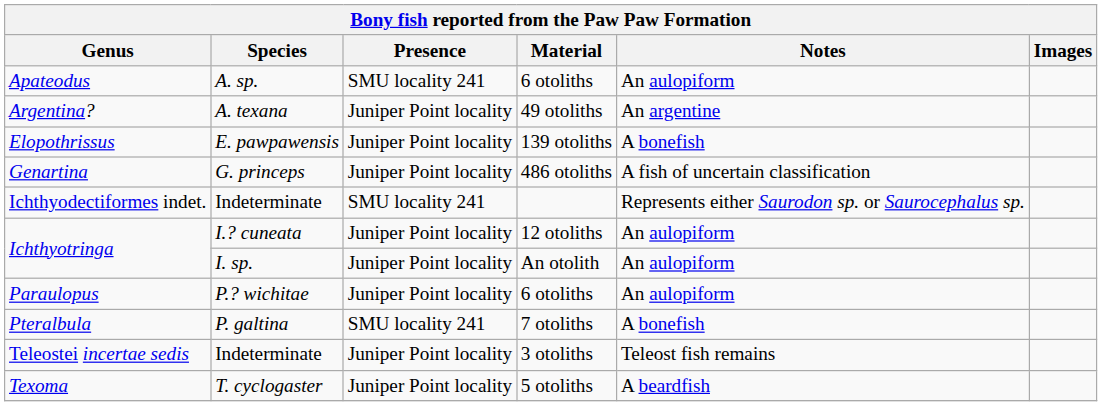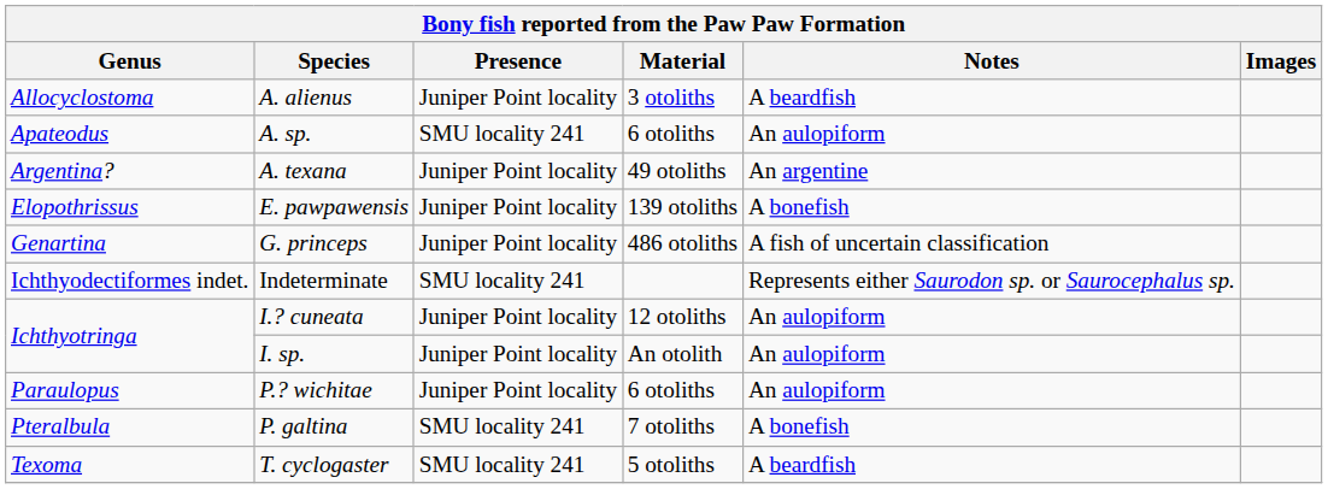 <table class="wikitable" align="center">
 <tr>
 <th colspan="6" align="center"><strong><a href='#'>Bony fish</a> reported from the Paw Paw Formation</strong></th>
 </tr>
 <tr>
 <th>Genus</th>
 <th>Species</th>
 <th>Presence</th>
 <th><strong>Material</strong></th>
 <th>Notes</th>
 <th>Images</th>
+</tr>
+<tr>
+<td><em><a href='#'>Allocyclostoma</a></em></td>
+<td><em>A. alienus</em></td>
+<td>Juniper Point locality</td>
+<td>3 <a href='#'>otoliths</a></td>
+<td>A <a href='#'>beardfish</a></td>
+<td></td>
 </tr>
 <tr>
 <td><em><a href='#'>Apateodus</a></em></td>
 <td><em>A. sp.</em></td>
 <td>SMU locality 241</td>
 <td>6 otoliths</td>
 <td>An <a href='#'>aulopiform</a></td>
 <td></td>
 </tr>
 <tr>
 <td><em><a href='#'>Argentina</a>?</em></td>
 <td><em>A. texana</em></td>
 <td>Juniper Point locality</td>
 <td>49 otoliths</td>
 <td>An <a href='#'>argentine</a></td>
 <td></td>
 </tr>
 <tr>
 <td><em><a href='#'>Elopothrissus</a></em></td>
 <td><em>E. pawpawensis</em></td>
 <td>Juniper Point locality</td>
 <td>139 otoliths</td>
 <td>A <a href='#'>bonefish</a></td>
 <td></td>
 </tr>
 <tr>
 <td><em><a href='#'>Genartina</a></em></td>
 <td><em>G. princeps</em></td>
 <td>Juniper Point locality</td>
 <td>486 otoliths</td>
 <td>A fish of uncertain classification</td>
 <td></td>
 </tr>
 <tr>
 <td><a href='#'>Ichthyodectiformes</a> indet.</td>
 <td>Indeterminate</td>
 <td>SMU locality 241</td>
 <td></td>
 <td>Represents either <em><a href='#'>Saurodon</a> sp.</em> or <em><a href='#'>Saurocephalus</a> sp.</em></td>
 <td></td>
 </tr>
 <tr>
 <td rowspan="2"><em><a href='#'>Ichthyotringa</a></em></td>
 <td><em>I.? cuneata</em></td>
 <td>Juniper Point locality</td>
 <td>12 otoliths</td>
 <td>An <a href='#'>aulopiform</a></td>
 <td></td>
 </tr>
 <tr>
 <td><em>I. sp.</em></td>
 <td>Juniper Point locality</td>
 <td>An otolith</td>
 <td>An <a href='#'>aulopiform</a></td>
 <td></td>
 </tr>
 <tr>
 <td><em><a href='#'>Paraulopus</a></em></td>
 <td><em>P.? wichitae</em></td>
 <td>Juniper Point locality</td>
 <td>6 otoliths</td>
 <td>An <a href='#'>aulopiform</a></td>
 <td></td>
 </tr>
 <tr>
 <td><em><a href='#'>Pteralbula</a></em></td>
 <td><em>P. galtina</em></td>
 <td>SMU locality 241</td>
 <td>7 otoliths</td>
 <td>A <a href='#'>bonefish</a></td>
 <td></td>
 </tr>
 <tr>
-<td><a href='#'>Teleostei</a> <em><a href='#'>incertae sedis</a></em></td>
-<td>Indeterminate</td>
-<td>Juniper Point locality</td>
-<td>3 otoliths</td>
-<td>Teleost fish remains</td>
-<td></td>
-</tr>
-<tr>
 <td><em><a href='#'>Texoma</a></em></td>
 <td><em>T. cyclogaster</em></td>
-<td>Juniper Point locality</td>
+<td>SMU locality 241</td>
 <td>5 otoliths</td>
 <td>A <a href='#'>beardfish</a></td>
 <td></td>
 </tr>
 <tr>
 </tr>
 </table>
